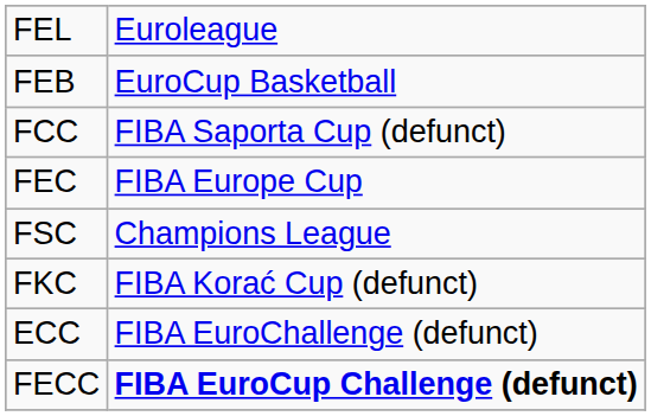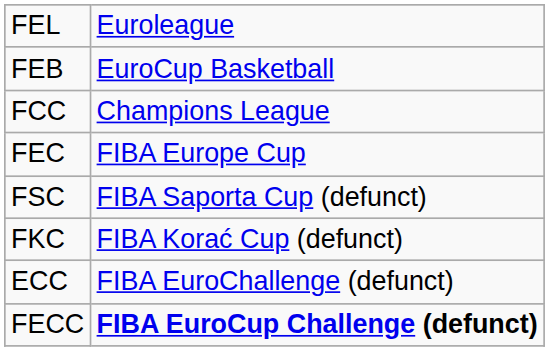 <table class="wikitable">
 <tr>
 <td>FEL</td>
 <td><a href='#'>Euroleague</a></td>
 </tr>
 <tr>
 <td>FEB</td>
 <td><a href='#'>EuroCup Basketball</a></td>
 </tr>
 <tr>
 <td>FCC</td>
-<td><a href='#'>FIBA Saporta Cup</a> (defunct)</td>
+<td><a href='#'>Champions League</a></td>
 </tr>
 <tr>
 <td>FEC</td>
 <td><a href='#'>FIBA Europe Cup</a></td>
 </tr>
 <tr>
 <td>FSC</td>
-<td><a href='#'>Champions League</a></td>
+<td><a href='#'>FIBA Saporta Cup</a> (defunct)</td>
 </tr>
 <tr>
 <td>FKC</td>
 <td><a href='#'>FIBA Korać Cup</a> (defunct)</td>
 </tr>
 <tr>
 <td>ECC</td>
 <td><a href='#'>FIBA EuroChallenge</a> (defunct)</td>
 </tr>
 <tr>
 <td>FECC</td>
 <td><strong><a href='#'>FIBA EuroCup Challenge</a> (defunct)</strong></td>
 </tr>
 </table>
